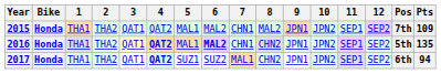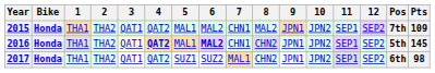 <table class="wikitable" style="text-align:center; font-size:90%">
 <tr>
 <th>Year</th>
 <th>Bike</th>
 <th>1</th>
 <th>2</th>
 <th>3</th>
 <th>4</th>
 <th>5</th>
 <th>6</th>
 <th>7</th>
 <th>8</th>
 <th>9</th>
 <th>10</th>
 <th>11</th>
 <th>12</th>
 <th>Pos</th>
 <th>Pts</th>
 </tr>
 <tr>
 <th><a href='#'>2015</a></th>
 <th><a href='#'>Honda</a></th>
 <td style="background:#ffdf9f;"><a href='#'>THA1</a><br></td>
 <td style="background:#dfffdf;"><a href='#'>THA2</a><br></td>
 <td style="background:#dfffdf;"><a href='#'>QAT1</a><br></td>
 <td style="background:#dfffdf;"><a href='#'>QAT2</a><br></td>
 <td style="background:#dfffdf;"><a href='#'>MAL1</a><br></td>
 <td style="background:#dfffdf;"><a href='#'>MAL2</a><br></td>
 <td style="background:#dfffdf;"><a href='#'>CHN1</a><br></td>
 <td style="background:#dfffdf;"><a href='#'>MAL2</a><br></td>
 <td style="background:#ffdf9f;"><a href='#'>JPN1</a><br></td>
 <td style="background:#dfffdf;"><a href='#'>JPN2</a><br></td>
 <td style="background:#dfffdf;"><a href='#'>SEP1</a><br></td>
 <td style="background:#efcfff;"><a href='#'>SEP2</a><br></td>
 <th style="background:#;">7th</th>
 <th style="background:#;">109</th>
 </tr>
 <tr>
 <th><a href='#'>2016</a></th>
 <th><a href='#'>Honda</a></th>
 <td style="background:#dfdfdf;"><a href='#'>THA1</a><br></td>
 <td style="background:#dfffdf;"><a href='#'>THA2</a><br></td>
 <td style="background:#ffffbf;"><a href='#'>QAT1</a><br></td>
 <td style="background:#ffdf9f;"><strong><a href='#'>QAT2</a><br></strong></td>
 <td style="background:#ffdf9f;"><a href='#'>MAL1</a><br></td>
 <td style="background:#efcfff;"><strong><a href='#'>MAL2</a><br></strong></td>
 <td style="background:#dfffdf;"><a href='#'>CHN1</a><br></td>
 <td style="background:#dfdfdf;"><a href='#'>CHN2</a><br></td>
 <td style="background:#dfffdf;"><a href='#'>JPN1</a><br></td>
 <td style="background:#dfffdf;"><a href='#'>JPN2</a><br></td>
 <td style="background:#efcfff;"><a href='#'>SEP1</a><br></td>
 <td style="background:#dfffdf;"><a href='#'>SEP2</a><br></td>
 <th style="background:#;">5th</th>
-<th style="background:#;">135</th>
+<th style="background:#;">145</th>
 </tr>
 <tr>
 <th><a href='#'>2017</a></th>
 <th><a href='#'>Honda</a></th>
 <td style="background:#dfffdf;"><a href='#'>THA1</a><br></td>
 <td style="background:#dfffdf;"><a href='#'>THA2</a><br></td>
 <td style="background:#ffffff;"><a href='#'>QAT1</a><br></td>
-<td style="background:#dfffdf;"><strong><a href='#'>QAT2</a><br></strong></td>
+<td style="background:#dfffdf;"><a href='#'>QAT2</a><br></td>
 <td style="background:#;"><a href='#'>SUZ1</a><br></td>
 <td style="background:#;"><a href='#'>SUZ2</a><br></td>
 <td style="background:#ffdf9f;"><a href='#'>MAL1</a><br></td>
 <td style="background:#dfffdf;"><a href='#'>CHN2</a><br></td>
 <td style="background:#ffffff;"><a href='#'>JPN1</a><br></td>
 <td style="background:#dfffdf;"><a href='#'>JPN2</a><br></td>
 <td style="background:#dfdfdf;"><a href='#'>SEP1</a><br></td>
 <td style="background:#dfffdf;"><a href='#'>SEP2</a><br></td>
 <th style="background:#;">6th</th>
-<th style="background:#;">94</th>
+<th style="background:#;">98</th>
 </tr>
 </table>
